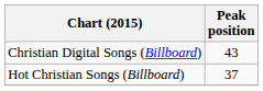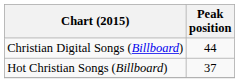 <table class="wikitable">
 <tr>
 <th>Chart (2015)</th>
 <th>Peak<br>position</th>
 </tr>
 <tr>
 <td>Christian Digital Songs (<em><a href='#'>Billboard</a></em>)</td>
-<td align="center">43</td>
+<td align="center">44</td>
 </tr>
 <tr>
 <td>Hot Christian Songs (<em>Billboard</em>)</td>
 <td align="center">37</td>
 </tr>
 <tr>
 </tr>
 </table>
